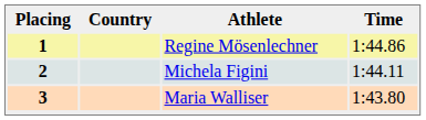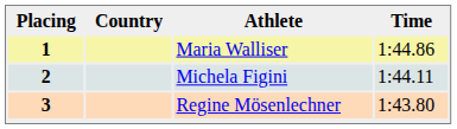 <table style="border-style:solid;border-width:1px;border-color:#808080;background-color:#EFEFEF" cellspacing="2" cellpadding="2" width="380px">
 <tr bgcolor="#EFEFEF">
 <th>Placing</th>
 <th>Country</th>
 <th>Athlete</th>
 <th>Time</th>
 </tr>
 <tr align="center" valign="top" bgcolor="#F7F6A8">
 <th>1</th>
 <td align="left"> </td>
-<td align="left"><a href='#'>Regine Mösenlechner</a></td>
+<td align="left"><a href='#'>Maria Walliser</a></td>
 <td align="left">1:44.86</td>
 </tr>
 <tr align="center" valign="top" bgcolor="#DCE5E5">
 <th>2</th>
 <td align="left"> </td>
 <td align="left"><a href='#'>Michela Figini</a></td>
 <td align="left">1:44.11</td>
 </tr>
 <tr align="center" valign="top" bgcolor="#FFDAB9">
 <th>3</th>
 <td align="left"></td>
-<td align="left"><a href='#'>Maria Walliser</a></td>
+<td align="left"><a href='#'>Regine Mösenlechner</a></td>
 <td align="left">1:43.80</td>
 </tr>
 <tr align="center" valign="top" bgcolor="#FFFFFF">
 </tr>
 </table>
